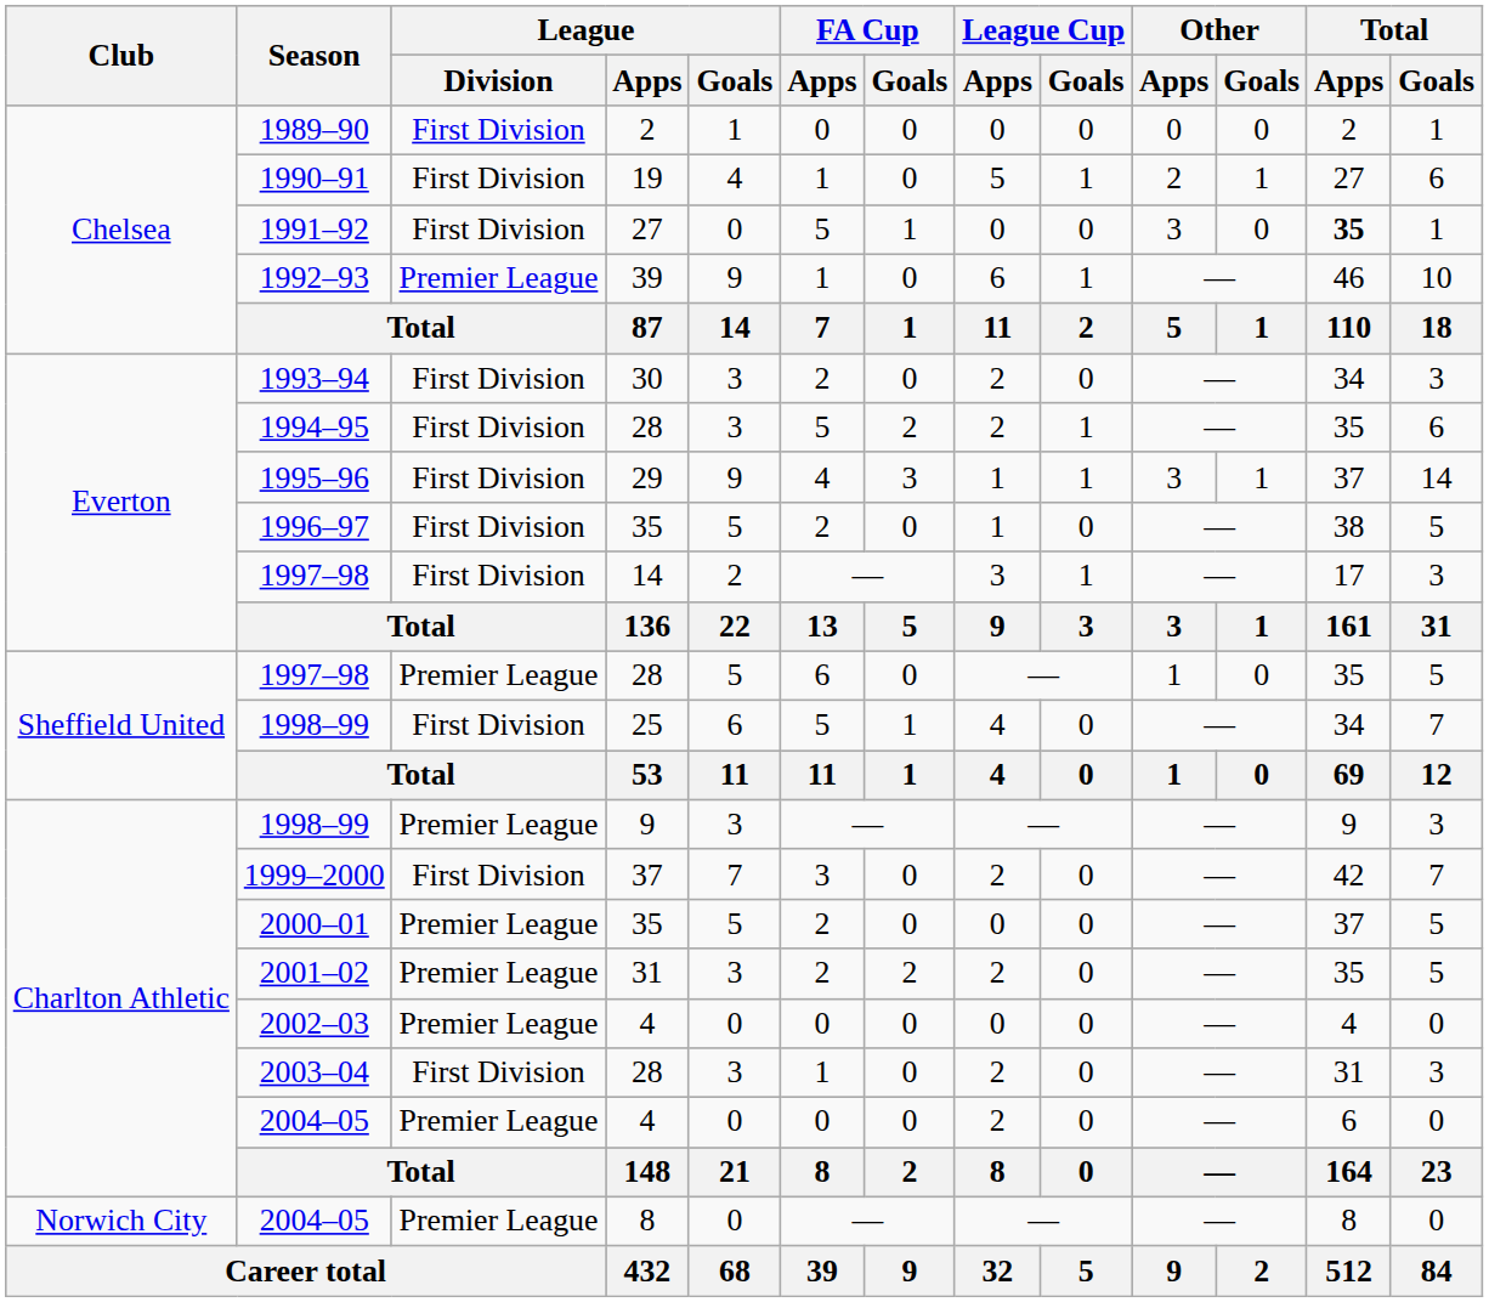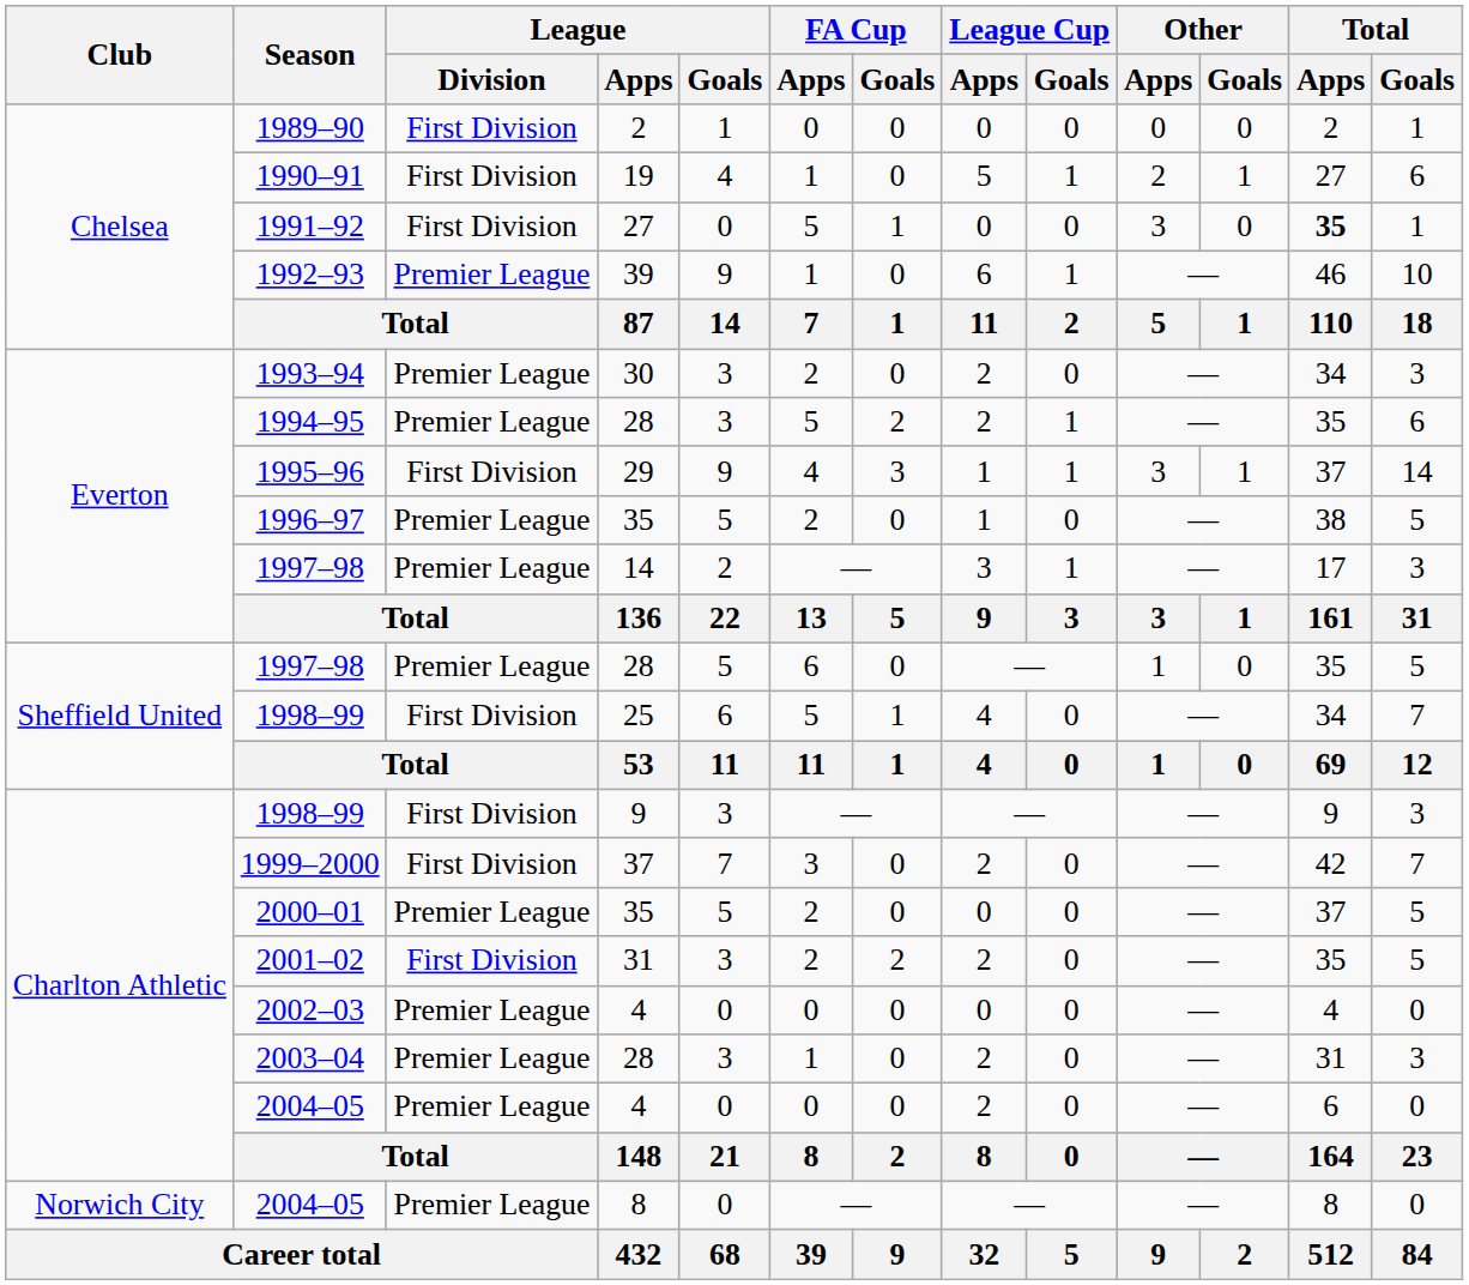 <table class="wikitable" style="text-align:center">
 <tr>
 <th rowspan="2">Club</th>
 <th rowspan="2">Season</th>
 <th colspan="3">League</th>
 <th colspan="2"><a href='#'>FA Cup</a></th>
 <th colspan="2"><a href='#'>League Cup</a></th>
 <th colspan="2">Other</th>
 <th colspan="2">Total</th>
 </tr>
 <tr>
 <th>Division</th>
 <th>Apps</th>
 <th>Goals</th>
 <th>Apps</th>
 <th>Goals</th>
 <th>Apps</th>
 <th>Goals</th>
 <th>Apps</th>
 <th>Goals</th>
 <th>Apps</th>
 <th>Goals</th>
 </tr>
 <tr>
 <td rowspan="5"><a href='#'>Chelsea</a></td>
 <td><a href='#'>1989–90</a></td>
 <td><a href='#'>First Division</a></td>
 <td>2</td>
 <td>1</td>
 <td>0</td>
 <td>0</td>
 <td>0</td>
 <td>0</td>
 <td>0</td>
 <td>0</td>
 <td>2</td>
 <td>1</td>
 </tr>
 <tr>
 <td><a href='#'>1990–91</a></td>
 <td>First Division</td>
 <td>19</td>
 <td>4</td>
 <td>1</td>
 <td>0</td>
 <td>5</td>
 <td>1</td>
 <td>2</td>
 <td>1</td>
 <td>27</td>
 <td>6</td>
 </tr>
 <tr>
 <td><a href='#'>1991–92</a></td>
 <td>First Division</td>
 <td>27</td>
 <td>0</td>
 <td>5</td>
 <td>1</td>
 <td>0</td>
 <td>0</td>
 <td>3</td>
 <td>0</td>
 <td><strong>35</strong></td>
 <td>1</td>
 </tr>
 <tr>
 <td><a href='#'>1992–93</a></td>
 <td><a href='#'>Premier League</a></td>
 <td>39</td>
 <td>9</td>
 <td>1</td>
 <td>0</td>
 <td>6</td>
 <td>1</td>
 <td colspan="2">—</td>
 <td>46</td>
 <td>10</td>
 </tr>
 <tr>
 <th colspan="2">Total</th>
 <th>87</th>
 <th>14</th>
 <th>7</th>
 <th>1</th>
 <th>11</th>
 <th>2</th>
 <th>5</th>
 <th>1</th>
 <th>110</th>
 <th>18</th>
 </tr>
 <tr>
 <td rowspan="6"><a href='#'>Everton</a></td>
 <td><a href='#'>1993–94</a></td>
-<td>First Division</td>
+<td>Premier League</td>
 <td>30</td>
 <td>3</td>
 <td>2</td>
 <td>0</td>
 <td>2</td>
 <td>0</td>
 <td colspan="2">—</td>
 <td>34</td>
 <td>3</td>
 </tr>
 <tr>
 <td><a href='#'>1994–95</a></td>
-<td>First Division</td>
+<td>Premier League</td>
 <td>28</td>
 <td>3</td>
 <td>5</td>
 <td>2</td>
 <td>2</td>
 <td>1</td>
 <td colspan="2">—</td>
 <td>35</td>
 <td>6</td>
 </tr>
 <tr>
 <td><a href='#'>1995–96</a></td>
 <td>First Division</td>
 <td>29</td>
 <td>9</td>
 <td>4</td>
 <td>3</td>
 <td>1</td>
 <td>1</td>
 <td>3</td>
 <td>1</td>
 <td>37</td>
 <td>14</td>
 </tr>
 <tr>
 <td><a href='#'>1996–97</a></td>
-<td>First Division</td>
+<td>Premier League</td>
 <td>35</td>
 <td>5</td>
 <td>2</td>
 <td>0</td>
 <td>1</td>
 <td>0</td>
 <td colspan="2">—</td>
 <td>38</td>
 <td>5</td>
 </tr>
 <tr>
 <td><a href='#'>1997–98</a></td>
-<td>First Division</td>
+<td>Premier League</td>
 <td>14</td>
 <td>2</td>
 <td colspan="2">—</td>
 <td>3</td>
 <td>1</td>
 <td colspan="2">—</td>
 <td>17</td>
 <td>3</td>
 </tr>
 <tr>
 <th colspan="2">Total</th>
 <th>136</th>
 <th>22</th>
 <th>13</th>
 <th>5</th>
 <th>9</th>
 <th>3</th>
 <th>3</th>
 <th>1</th>
 <th>161</th>
 <th>31</th>
 </tr>
 <tr>
 <td rowspan="3"><a href='#'>Sheffield United</a></td>
 <td><a href='#'>1997–98</a></td>
 <td>Premier League</td>
 <td>28</td>
 <td>5</td>
 <td>6</td>
 <td>0</td>
 <td colspan="2">—</td>
 <td>1</td>
 <td>0</td>
 <td>35</td>
 <td>5</td>
 </tr>
 <tr>
 <td><a href='#'>1998–99</a></td>
 <td>First Division</td>
 <td>25</td>
 <td>6</td>
 <td>5</td>
 <td>1</td>
 <td>4</td>
 <td>0</td>
 <td colspan="2">—</td>
 <td>34</td>
 <td>7</td>
 </tr>
 <tr>
 <th colspan="2">Total</th>
 <th>53</th>
 <th>11</th>
 <th>11</th>
 <th>1</th>
 <th>4</th>
 <th>0</th>
 <th>1</th>
 <th>0</th>
 <th>69</th>
 <th>12</th>
 </tr>
 <tr>
 <td rowspan="8"><a href='#'>Charlton Athletic</a></td>
 <td><a href='#'>1998–99</a></td>
-<td>Premier League</td>
+<td>First Division</td>
 <td>9</td>
 <td>3</td>
 <td colspan="2">—</td>
 <td colspan="2">—</td>
 <td colspan="2">—</td>
 <td>9</td>
 <td>3</td>
 </tr>
 <tr>
 <td><a href='#'>1999–2000</a></td>
 <td>First Division</td>
 <td>37</td>
 <td>7</td>
 <td>3</td>
 <td>0</td>
 <td>2</td>
 <td>0</td>
 <td colspan="2">—</td>
 <td>42</td>
 <td>7</td>
 </tr>
 <tr>
 <td><a href='#'>2000–01</a></td>
 <td>Premier League</td>
 <td>35</td>
 <td>5</td>
 <td>2</td>
 <td>0</td>
 <td>0</td>
 <td>0</td>
 <td colspan="2">—</td>
 <td>37</td>
 <td>5</td>
 </tr>
 <tr>
 <td><a href='#'>2001–02</a></td>
-<td>Premier League</td>
+<td><a href='#'>First Division</a></td>
 <td>31</td>
 <td>3</td>
 <td>2</td>
 <td>2</td>
 <td>2</td>
 <td>0</td>
 <td colspan="2">—</td>
 <td>35</td>
 <td>5</td>
 </tr>
 <tr>
 <td><a href='#'>2002–03</a></td>
 <td>Premier League</td>
 <td>4</td>
 <td>0</td>
 <td>0</td>
 <td>0</td>
 <td>0</td>
 <td>0</td>
 <td colspan="2">—</td>
 <td>4</td>
 <td>0</td>
 </tr>
 <tr>
 <td><a href='#'>2003–04</a></td>
-<td>First Division</td>
+<td>Premier League</td>
 <td>28</td>
 <td>3</td>
 <td>1</td>
 <td>0</td>
 <td>2</td>
 <td>0</td>
 <td colspan="2">—</td>
 <td>31</td>
 <td>3</td>
 </tr>
 <tr>
 <td><a href='#'>2004–05</a></td>
 <td>Premier League</td>
 <td>4</td>
 <td>0</td>
 <td>0</td>
 <td>0</td>
 <td>2</td>
 <td>0</td>
 <td colspan="2">—</td>
 <td>6</td>
 <td>0</td>
 </tr>
 <tr>
 <th colspan="2">Total</th>
 <th>148</th>
 <th>21</th>
 <th>8</th>
 <th>2</th>
 <th>8</th>
 <th>0</th>
 <th colspan="2">—</th>
 <th>164</th>
 <th>23</th>
 </tr>
 <tr>
 <td><a href='#'>Norwich City</a></td>
 <td><a href='#'>2004–05</a></td>
 <td>Premier League</td>
 <td>8</td>
 <td>0</td>
 <td colspan="2">—</td>
 <td colspan="2">—</td>
 <td colspan="2">—</td>
 <td>8</td>
 <td>0</td>
 </tr>
 <tr>
 <th colspan="3">Career total</th>
 <th>432</th>
 <th>68</th>
 <th>39</th>
 <th>9</th>
 <th>32</th>
 <th>5</th>
 <th>9</th>
 <th>2</th>
 <th>512</th>
 <th>84</th>
 </tr>
 </table>
